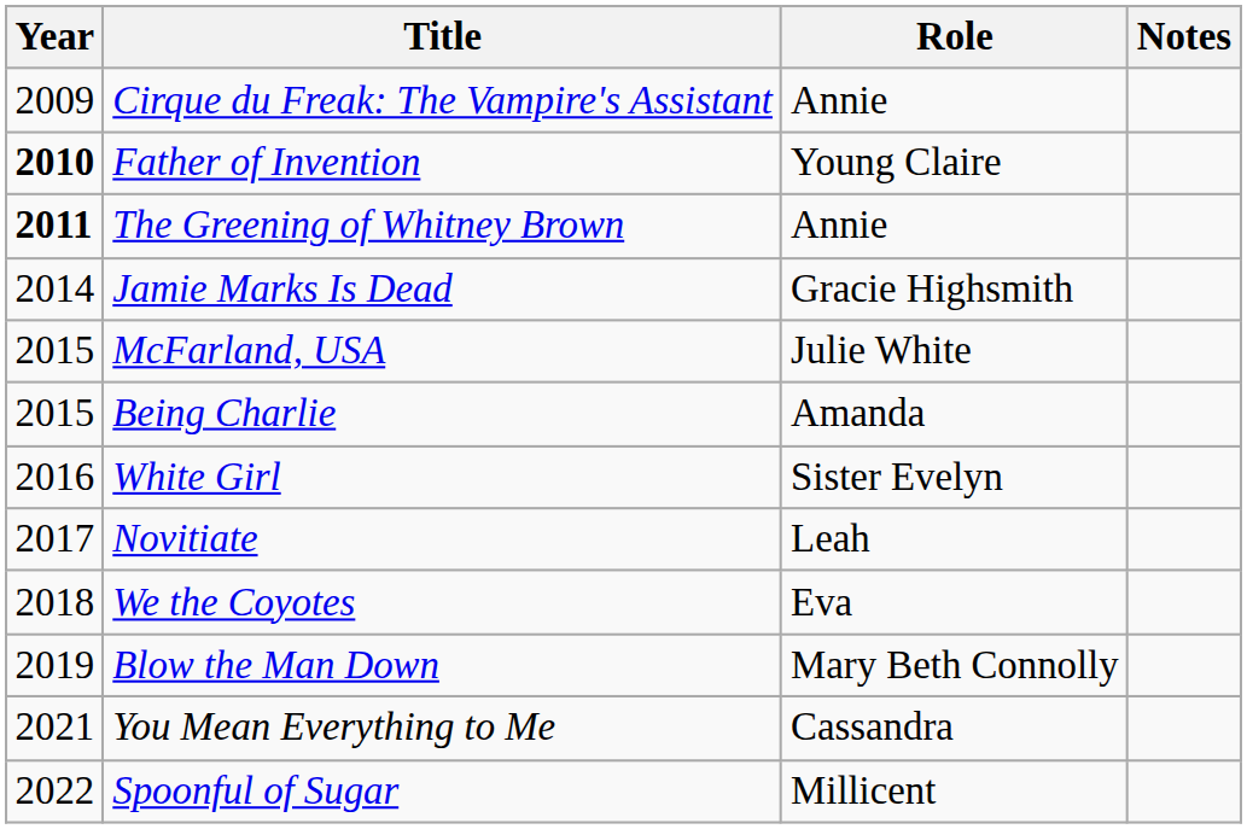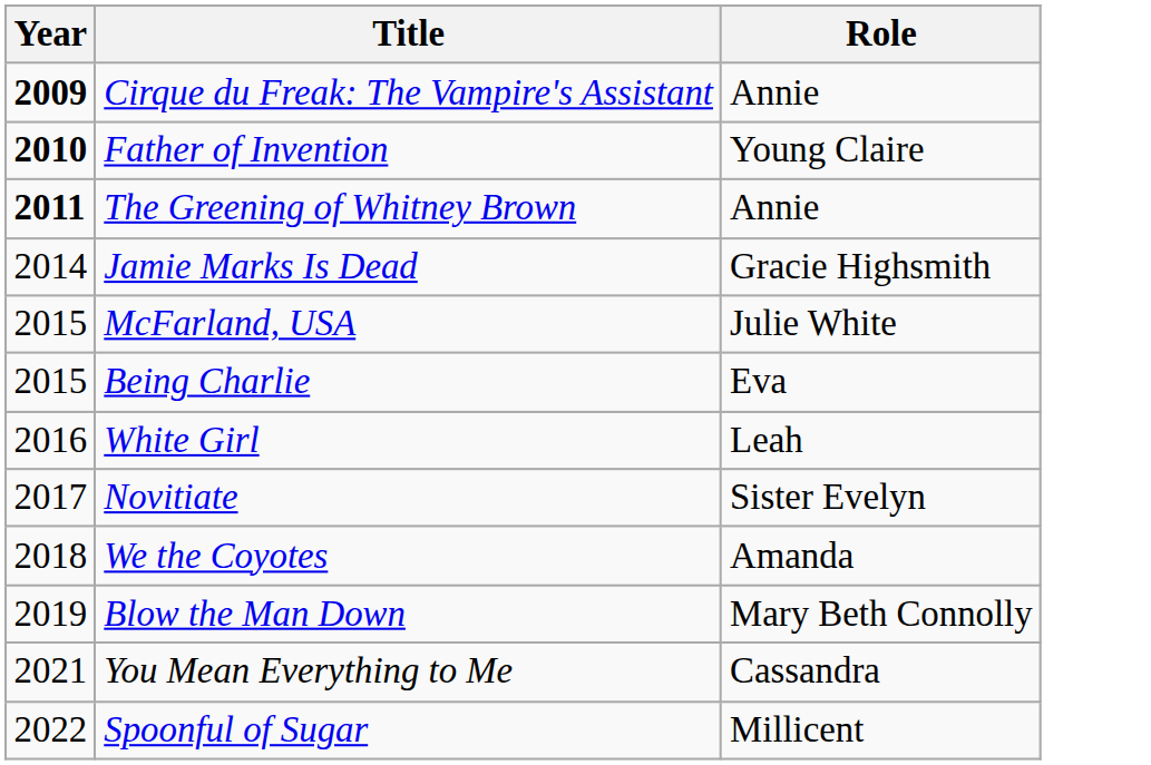 <table class="wikitable sortable">
 <tr>
 <th>Year</th>
 <th>Title</th>
 <th>Role</th>
-<th class="unsortable">Notes</th>
 </tr>
 <tr>
-<td>2009</td>
+<td><strong>2009</strong></td>
 <td><em><a href='#'>Cirque du Freak: The Vampire's Assistant</a></em></td>
 <td>Annie</td>
-<td></td>
 </tr>
 <tr>
 <td><strong>2010</strong></td>
 <td><em><a href='#'>Father of Invention</a></em></td>
 <td>Young Claire</td>
-<td></td>
 </tr>
 <tr>
 <td><strong>2011</strong></td>
 <td><em><a href='#'>The Greening of Whitney Brown</a></em></td>
 <td>Annie</td>
-<td></td>
 </tr>
 <tr>
 <td>2014</td>
 <td><em><a href='#'>Jamie Marks Is Dead</a></em></td>
 <td>Gracie Highsmith</td>
-<td></td>
 </tr>
 <tr>
 <td>2015</td>
 <td><em><a href='#'>McFarland, USA</a></em></td>
 <td>Julie White</td>
-<td></td>
 </tr>
 <tr>
 <td>2015</td>
 <td><em><a href='#'>Being Charlie</a></em></td>
-<td>Amanda</td>
-<td></td>
+<td>Eva</td>
 </tr>
 <tr>
 <td>2016</td>
 <td><em><a href='#'>White Girl</a></em></td>
-<td>Sister Evelyn</td>
-<td></td>
+<td>Leah</td>
 </tr>
 <tr>
 <td>2017</td>
 <td><em><a href='#'>Novitiate</a></em></td>
-<td>Leah</td>
-<td></td>
+<td>Sister Evelyn</td>
 </tr>
 <tr>
 <td>2018</td>
 <td><em><a href='#'>We the Coyotes</a></em></td>
-<td>Eva</td>
-<td></td>
+<td>Amanda</td>
 </tr>
 <tr>
 <td>2019</td>
 <td><em><a href='#'>Blow the Man Down</a></em></td>
 <td>Mary Beth Connolly</td>
-<td></td>
 </tr>
 <tr>
 <td>2021</td>
 <td><em>You Mean Everything to Me</em></td>
 <td>Cassandra</td>
-<td></td>
 </tr>
 <tr>
 <td>2022</td>
 <td><em><a href='#'>Spoonful of Sugar</a></em></td>
 <td>Millicent</td>
-<td></td>
 </tr>
 </table>
